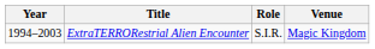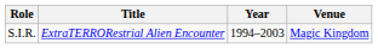 <table class = "wikitable sortable">
 <tr>
+<th>Role</th>
+<th>Title</th>
 <th>Year</th>
-<th>Title</th>
-<th>Role</th>
 <th>Venue</th>
 </tr>
 <tr>
+<td>S.I.R.</td>
+<td><em><a href='#'>ExtraTERRORestrial Alien Encounter</a></em></td>
 <td>1994–2003</td>
-<td><em><a href='#'>ExtraTERRORestrial Alien Encounter</a></em></td>
-<td>S.I.R.</td>
 <td><a href='#'>Magic Kingdom</a></td>
 </tr>
 </table>
